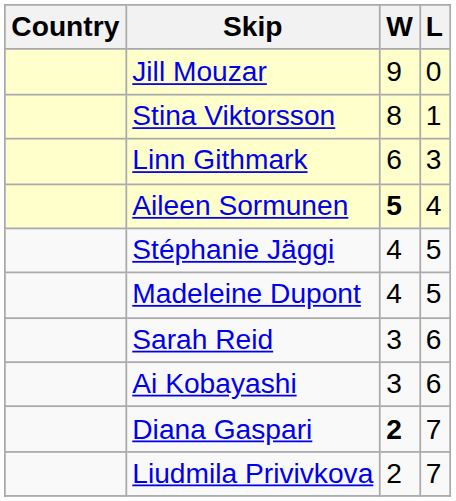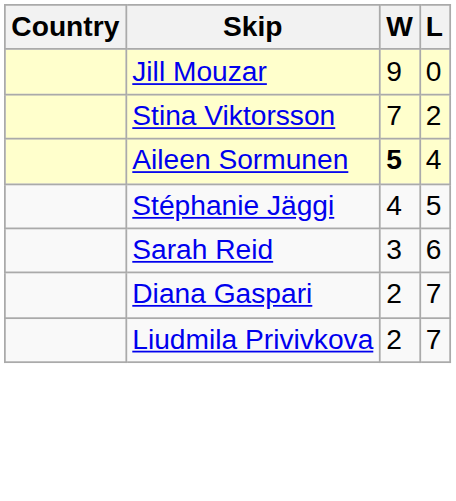 <table class="wikitable">
 <tr>
 <th>Country</th>
 <th>Skip</th>
 <th>W</th>
 <th>L</th>
 </tr>
 <tr bgcolor=#ffffcc>
 <td></td>
 <td><a href='#'>Jill Mouzar</a></td>
 <td>9</td>
 <td>0</td>
 </tr>
 <tr bgcolor=#ffffcc>
 <td></td>
 <td><a href='#'>Stina Viktorsson</a></td>
-<td>8</td>
-<td>1</td>
-</tr>
-<tr bgcolor=#ffffcc>
-<td></td>
-<td><a href='#'>Linn Githmark</a></td>
-<td>6</td>
-<td>3</td>
+<td>7</td>
+<td>2</td>
 </tr>
 <tr bgcolor=#ffffcc>
 <td></td>
 <td><a href='#'>Aileen Sormunen</a></td>
 <td><strong>5</strong></td>
 <td>4</td>
 </tr>
 <tr>
 <td></td>
 <td><a href='#'>Stéphanie Jäggi</a></td>
 <td>4</td>
 <td>5</td>
 </tr>
 <tr>
 <td></td>
-<td><a href='#'>Madeleine Dupont</a></td>
-<td>4</td>
-<td>5</td>
-</tr>
-<tr>
-<td></td>
 <td><a href='#'>Sarah Reid</a></td>
 <td>3</td>
 <td>6</td>
 </tr>
 <tr>
 <td></td>
-<td><a href='#'>Ai Kobayashi</a></td>
-<td>3</td>
-<td>6</td>
-</tr>
-<tr>
-<td></td>
 <td><a href='#'>Diana Gaspari</a></td>
-<td><strong>2</strong></td>
+<td>2</td>
 <td>7</td>
 </tr>
 <tr>
 <td></td>
 <td><a href='#'>Liudmila Privivkova</a></td>
 <td>2</td>
 <td>7</td>
 </tr>
 </table>
